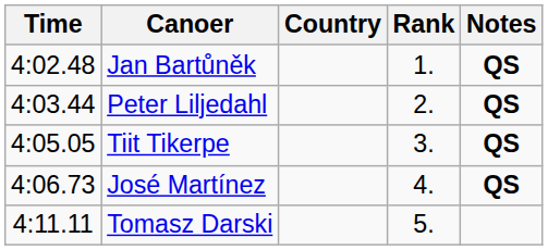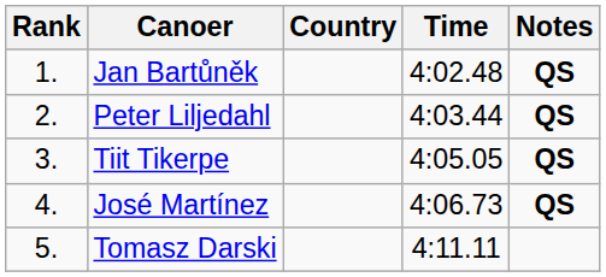 <table class="wikitable sortable" style="text-align:center">
 <tr>
-<th>Time</th>
+<th>Rank</th>
 <th>Canoer</th>
 <th>Country</th>
-<th>Rank</th>
+<th>Time</th>
 <th>Notes</th>
 </tr>
 <tr>
-<td>4:02.48</td>
+<td>1.</td>
 <td align=left athlete><a href='#'>Jan Bartůněk</a></td>
 <td align=left athlete></td>
-<td>1.</td>
+<td>4:02.48</td>
 <td><strong>QS</strong></td>
 </tr>
 <tr>
-<td>4:03.44</td>
+<td>2.</td>
 <td align=left athlete><a href='#'>Peter Liljedahl</a></td>
 <td align=left athlete></td>
-<td>2.</td>
+<td>4:03.44</td>
 <td><strong>QS</strong></td>
 </tr>
 <tr>
-<td>4:05.05</td>
+<td>3.</td>
 <td align=left athlete><a href='#'>Tiit Tikerpe</a></td>
 <td align=left athlete></td>
-<td>3.</td>
+<td>4:05.05</td>
 <td><strong>QS</strong></td>
 </tr>
 <tr>
-<td>4:06.73</td>
+<td>4.</td>
 <td align=left athlete><a href='#'>José Martínez</a></td>
 <td align=left athlete></td>
-<td>4.</td>
+<td>4:06.73</td>
 <td><strong>QS</strong></td>
 </tr>
 <tr>
-<td>4:11.11</td>
+<td>5.</td>
 <td align=left athlete><a href='#'>Tomasz Darski</a></td>
 <td align=left athlete></td>
-<td>5.</td>
+<td>4:11.11</td>
 <td></td>
 </tr>
 </table>
